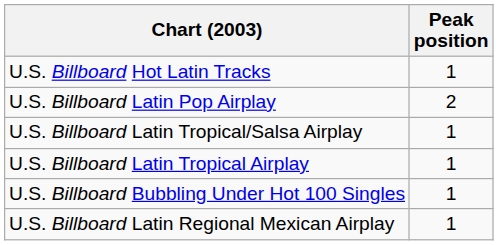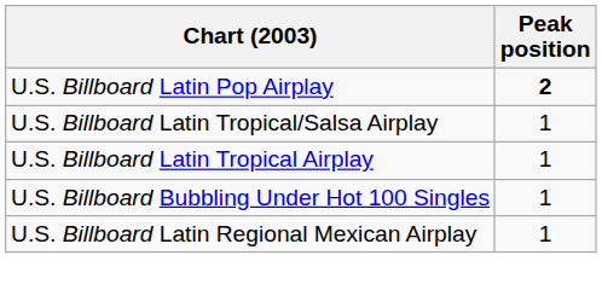 <table class="wikitable">
 <tr>
 <th>Chart (2003)</th>
 <th>Peak<br>position</th>
 </tr>
 <tr>
-<td>U.S. <a href='#'><em>Billboard</em></a> <a href='#'>Hot Latin Tracks</a></td>
-<td align="center">1</td>
-</tr>
-<tr>
 <td>U.S. <em>Billboard</em> <a href='#'>Latin Pop Airplay</a></td>
-<td align="center">2</td>
+<td align="center"><strong>2</strong></td>
 </tr>
 <tr>
 <td>U.S. <em>Billboard</em> Latin Tropical/Salsa Airplay</td>
 <td align="center">1</td>
 </tr>
 <tr>
 <td>U.S. <em>Billboard</em> <a href='#'>Latin Tropical Airplay</a></td>
 <td align="center">1</td>
 </tr>
 <tr>
 <td>U.S. <em>Billboard</em> <a href='#'>Bubbling Under Hot 100 Singles</a></td>
 <td align="center">1</td>
 </tr>
 <tr>
 <td>U.S. <em>Billboard</em> Latin Regional Mexican Airplay</td>
 <td align="center">1</td>
 </tr>
 </table>
